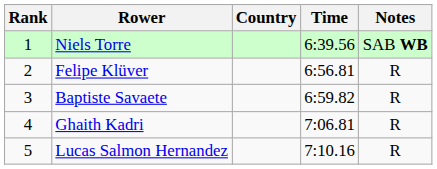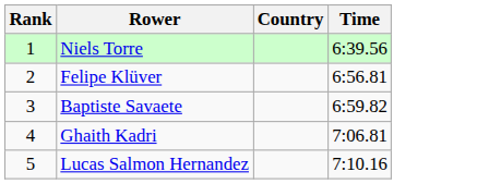 <table class="wikitable" style="text-align:center">
 <tr>
 <th>Rank</th>
 <th>Rower</th>
 <th>Country</th>
 <th>Time</th>
-<th>Notes</th>
 </tr>
 <tr bgcolor=ccffcc>
 <td>1</td>
 <td align="left"><a href='#'>Niels Torre</a></td>
 <td align="left"></td>
 <td>6:39.56</td>
-<td>SAB <strong>WB</strong></td>
 </tr>
 <tr>
 <td>2</td>
 <td align="left"><a href='#'>Felipe Klüver</a></td>
 <td align="left"></td>
 <td>6:56.81</td>
-<td>R</td>
 </tr>
 <tr>
 <td>3</td>
 <td align="left"><a href='#'>Baptiste Savaete</a></td>
 <td align="left"></td>
 <td>6:59.82</td>
-<td>R</td>
 </tr>
 <tr>
 <td>4</td>
 <td align="left"><a href='#'>Ghaith Kadri</a></td>
 <td align="left"></td>
 <td>7:06.81</td>
-<td>R</td>
 </tr>
 <tr>
 <td>5</td>
 <td align="left"><a href='#'>Lucas Salmon Hernandez</a></td>
 <td align="left"></td>
 <td>7:10.16</td>
-<td>R</td>
 </tr>
 </table>
